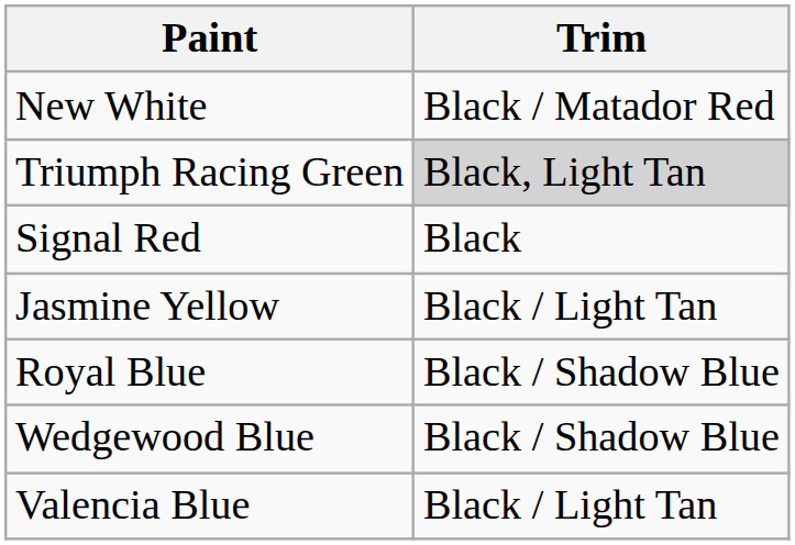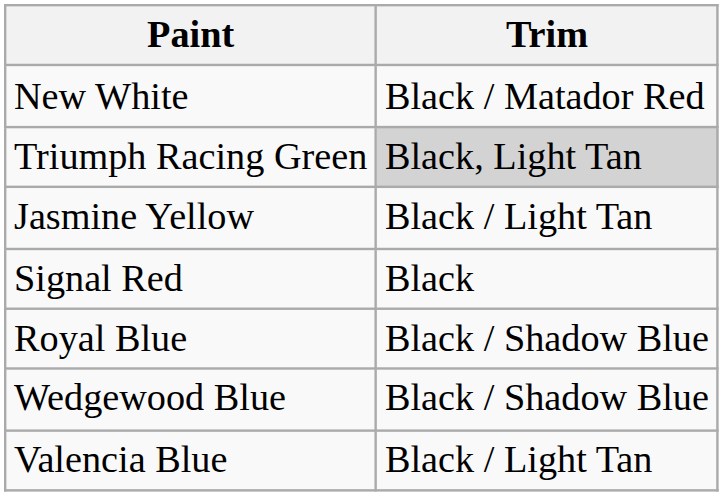 <table class="wikitable">
 <tr>
 <th>Paint</th>
 <th>Trim</th>
 </tr>
 <tr>
 <td>New White</td>
 <td>Black / Matador Red</td>
 </tr>
 <tr>
 <td>Triumph Racing Green</td>
 <td style="background: lightgrey;">Black, Light Tan</td>
 </tr>
 <tr>
+<td>Jasmine Yellow</td>
+<td>Black / Light Tan</td>
+</tr>
+<tr>
 <td>Signal Red</td>
 <td>Black</td>
-</tr>
-<tr>
-<td>Jasmine Yellow</td>
-<td>Black / Light Tan</td>
 </tr>
 <tr>
 <td>Royal Blue</td>
 <td>Black / Shadow Blue</td>
 </tr>
 <tr>
 <td>Wedgewood Blue</td>
 <td>Black / Shadow Blue</td>
 </tr>
 <tr>
 <td>Valencia Blue</td>
 <td>Black / Light Tan</td>
 </tr>
 </table>
